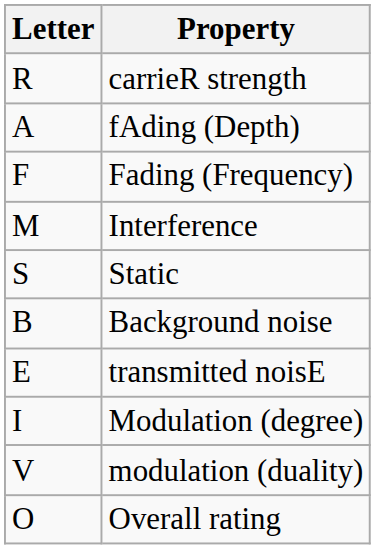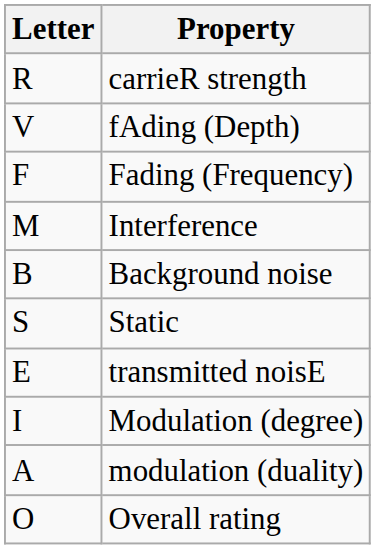 <table class="wikitable">
 <tr>
 <th>Letter</th>
 <th>Property</th>
 </tr>
 <tr>
 <td>R</td>
 <td>carrieR strength</td>
 </tr>
 <tr>
-<td>A</td>
+<td>V</td>
 <td>fAding (Depth)</td>
 </tr>
 <tr>
 <td>F</td>
 <td>Fading (Frequency)</td>
 </tr>
 <tr>
 <td>M</td>
 <td>Interference</td>
 </tr>
 <tr>
+<td>B</td>
+<td>Background noise</td>
+</tr>
+<tr>
 <td>S</td>
 <td>Static</td>
-</tr>
-<tr>
-<td>B</td>
-<td>Background noise</td>
 </tr>
 <tr>
 <td>E</td>
 <td>transmitted noisE</td>
 </tr>
 <tr>
 <td>I</td>
 <td>Modulation (degree)</td>
 </tr>
 <tr>
-<td>V</td>
+<td>A</td>
 <td>modulation (duality)</td>
 </tr>
 <tr>
 <td>O</td>
 <td>Overall rating</td>
 </tr>
 </table>
